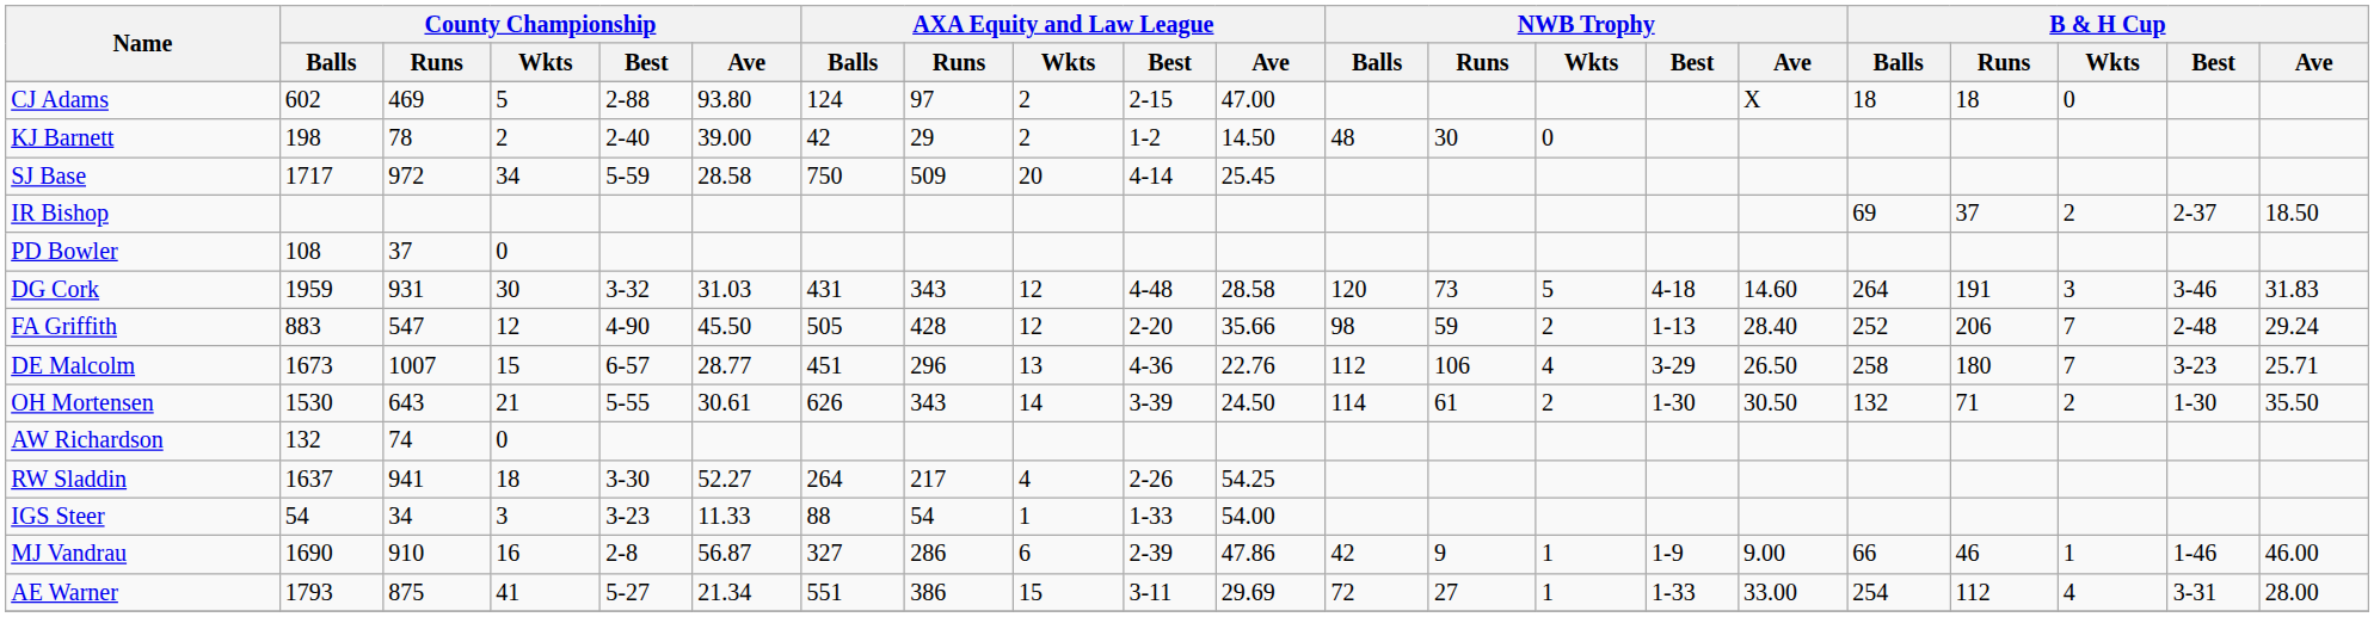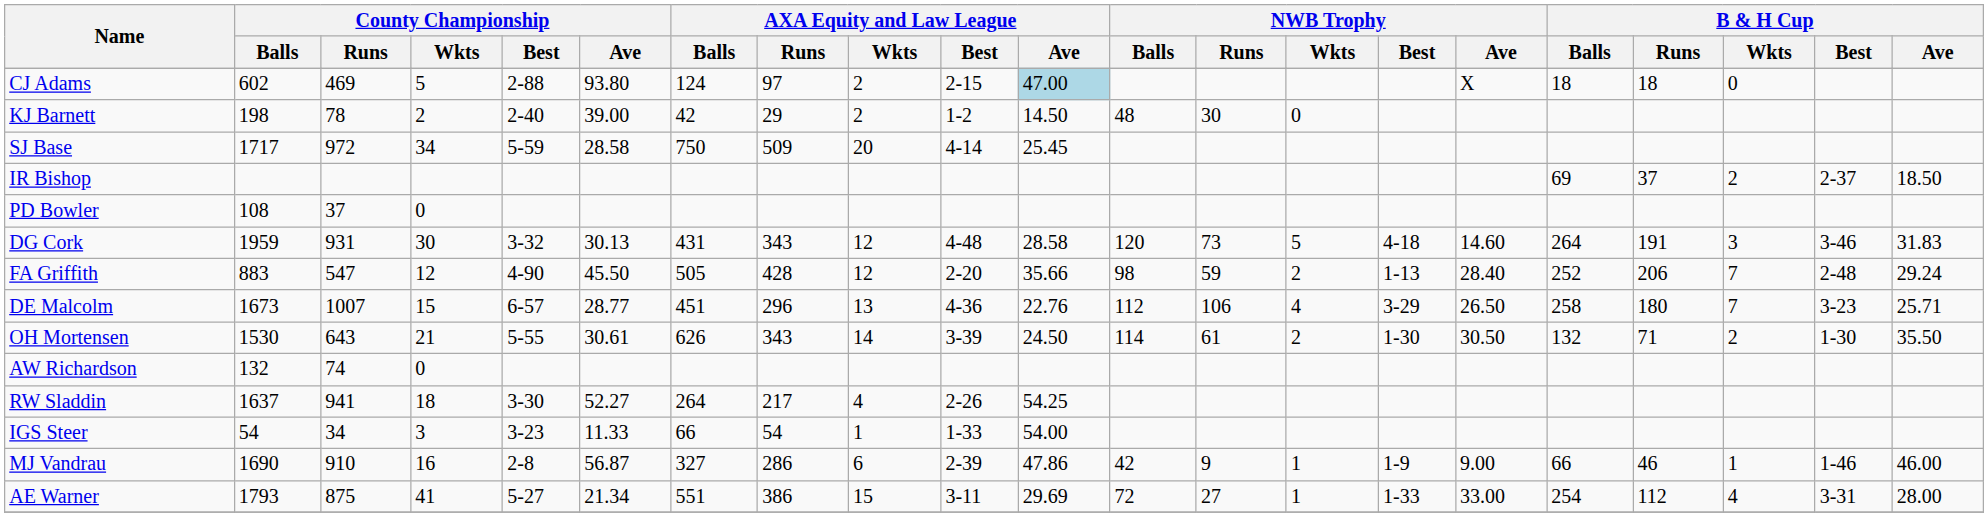 <table class="wikitable" width="100%">
 <tr bgcolor="#efefef">
 <th rowspan=2>Name</th>
 <th colspan=5><a href='#'>County Championship</a></th>
 <th colspan=5><a href='#'>AXA Equity and Law League</a></th>
 <th colspan=5><a href='#'>NWB Trophy</a></th>
 <th colspan=5><a href='#'>B & H Cup</a></th>
 </tr>
 <tr>
 <th>Balls</th>
 <th>Runs</th>
 <th>Wkts</th>
 <th>Best</th>
 <th>Ave</th>
 <th>Balls</th>
 <th>Runs</th>
 <th>Wkts</th>
 <th>Best</th>
 <th>Ave</th>
 <th>Balls</th>
 <th>Runs</th>
 <th>Wkts</th>
 <th>Best</th>
 <th>Ave</th>
 <th>Balls</th>
 <th>Runs</th>
 <th>Wkts</th>
 <th>Best</th>
 <th>Ave</th>
 </tr>
 <tr>
 </tr>
 <tr>
 <td><a href='#'>CJ Adams</a></td>
 <td>602</td>
 <td>469</td>
 <td>5</td>
 <td>2-88</td>
 <td>93.80</td>
 <td>124</td>
 <td>97</td>
 <td>2</td>
 <td>2-15</td>
-<td>47.00</td>
+<td style="background: lightblue;">47.00</td>
 <td></td>
 <td></td>
 <td></td>
 <td></td>
 <td>X</td>
 <td>18</td>
 <td>18</td>
 <td>0</td>
 <td></td>
 <td></td>
 </tr>
 <tr>
 <td><a href='#'>KJ Barnett</a></td>
 <td>198</td>
 <td>78</td>
 <td>2</td>
 <td>2-40</td>
 <td>39.00</td>
 <td>42</td>
 <td>29</td>
 <td>2</td>
 <td>1-2</td>
 <td>14.50</td>
 <td>48</td>
 <td>30</td>
 <td>0</td>
 <td></td>
 <td></td>
 <td></td>
 <td></td>
 <td></td>
 <td></td>
 <td></td>
 </tr>
 <tr>
 <td><a href='#'>SJ Base</a></td>
 <td>1717</td>
 <td>972</td>
 <td>34</td>
 <td>5-59</td>
 <td>28.58</td>
 <td>750</td>
 <td>509</td>
 <td>20</td>
 <td>4-14</td>
 <td>25.45</td>
 <td></td>
 <td></td>
 <td></td>
 <td></td>
 <td></td>
 <td></td>
 <td></td>
 <td></td>
 <td></td>
 <td></td>
 </tr>
 <tr>
 <td><a href='#'>IR Bishop</a></td>
 <td></td>
 <td></td>
 <td></td>
 <td></td>
 <td></td>
 <td></td>
 <td></td>
 <td></td>
 <td></td>
 <td></td>
 <td></td>
 <td></td>
 <td></td>
 <td></td>
 <td></td>
 <td>69</td>
 <td>37</td>
 <td>2</td>
 <td>2-37</td>
 <td>18.50</td>
 </tr>
 <tr>
 <td><a href='#'>PD Bowler</a></td>
 <td>108</td>
 <td>37</td>
 <td>0</td>
 <td></td>
 <td></td>
 <td></td>
 <td></td>
 <td></td>
 <td></td>
 <td></td>
 <td></td>
 <td></td>
 <td></td>
 <td></td>
 <td></td>
 <td></td>
 <td></td>
 <td></td>
 <td></td>
 <td></td>
 </tr>
 <tr>
 <td><a href='#'>DG Cork</a></td>
 <td>1959</td>
 <td>931</td>
 <td>30</td>
 <td>3-32</td>
-<td>31.03</td>
+<td>30.13</td>
 <td>431</td>
 <td>343</td>
 <td>12</td>
 <td>4-48</td>
 <td>28.58</td>
 <td>120</td>
 <td>73</td>
 <td>5</td>
 <td>4-18</td>
 <td>14.60</td>
 <td>264</td>
 <td>191</td>
 <td>3</td>
 <td>3-46</td>
 <td>31.83</td>
 </tr>
 <tr>
 <td><a href='#'>FA Griffith</a></td>
 <td>883</td>
 <td>547</td>
 <td>12</td>
 <td>4-90</td>
 <td>45.50</td>
 <td>505</td>
 <td>428</td>
 <td>12</td>
 <td>2-20</td>
 <td>35.66</td>
 <td>98</td>
 <td>59</td>
 <td>2</td>
 <td>1-13</td>
 <td>28.40</td>
 <td>252</td>
 <td>206</td>
 <td>7</td>
 <td>2-48</td>
 <td>29.24</td>
 </tr>
 <tr>
 <td><a href='#'>DE Malcolm</a></td>
 <td>1673</td>
 <td>1007</td>
 <td>15</td>
 <td>6-57</td>
 <td>28.77</td>
 <td>451</td>
 <td>296</td>
 <td>13</td>
 <td>4-36</td>
 <td>22.76</td>
 <td>112</td>
 <td>106</td>
 <td>4</td>
 <td>3-29</td>
 <td>26.50</td>
 <td>258</td>
 <td>180</td>
 <td>7</td>
 <td>3-23</td>
 <td>25.71</td>
 </tr>
 <tr>
 <td><a href='#'>OH Mortensen</a></td>
 <td>1530</td>
 <td>643</td>
 <td>21</td>
 <td>5-55</td>
 <td>30.61</td>
 <td>626</td>
 <td>343</td>
 <td>14</td>
 <td>3-39</td>
 <td>24.50</td>
 <td>114</td>
 <td>61</td>
 <td>2</td>
 <td>1-30</td>
 <td>30.50</td>
 <td>132</td>
 <td>71</td>
 <td>2</td>
 <td>1-30</td>
 <td>35.50</td>
 </tr>
 <tr>
 <td><a href='#'>AW Richardson</a></td>
 <td>132</td>
 <td>74</td>
 <td>0</td>
 <td></td>
 <td></td>
 <td></td>
 <td></td>
 <td></td>
 <td></td>
 <td></td>
 <td></td>
 <td></td>
 <td></td>
 <td></td>
 <td></td>
 <td></td>
 <td></td>
 <td></td>
 <td></td>
 <td></td>
 </tr>
 <tr>
 <td><a href='#'>RW Sladdin</a></td>
 <td>1637</td>
 <td>941</td>
 <td>18</td>
 <td>3-30</td>
 <td>52.27</td>
 <td>264</td>
 <td>217</td>
 <td>4</td>
 <td>2-26</td>
 <td>54.25</td>
 <td></td>
 <td></td>
 <td></td>
 <td></td>
 <td></td>
 <td></td>
 <td></td>
 <td></td>
 <td></td>
 <td></td>
 </tr>
 <tr>
 <td><a href='#'>IGS Steer</a></td>
 <td>54</td>
 <td>34</td>
 <td>3</td>
 <td>3-23</td>
 <td>11.33</td>
-<td>88</td>
+<td>66</td>
 <td>54</td>
 <td>1</td>
 <td>1-33</td>
 <td>54.00</td>
 <td></td>
 <td></td>
 <td></td>
 <td></td>
 <td></td>
 <td></td>
 <td></td>
 <td></td>
 <td></td>
 <td></td>
 </tr>
 <tr>
 <td><a href='#'>MJ Vandrau</a></td>
 <td>1690</td>
 <td>910</td>
 <td>16</td>
 <td>2-8</td>
 <td>56.87</td>
 <td>327</td>
 <td>286</td>
 <td>6</td>
 <td>2-39</td>
 <td>47.86</td>
 <td>42</td>
 <td>9</td>
 <td>1</td>
 <td>1-9</td>
 <td>9.00</td>
 <td>66</td>
 <td>46</td>
 <td>1</td>
 <td>1-46</td>
 <td>46.00</td>
 </tr>
 <tr>
 <td><a href='#'>AE Warner</a></td>
 <td>1793</td>
 <td>875</td>
 <td>41</td>
 <td>5-27</td>
 <td>21.34</td>
 <td>551</td>
 <td>386</td>
 <td>15</td>
 <td>3-11</td>
 <td>29.69</td>
 <td>72</td>
 <td>27</td>
 <td>1</td>
 <td>1-33</td>
 <td>33.00</td>
 <td>254</td>
 <td>112</td>
 <td>4</td>
 <td>3-31</td>
 <td>28.00   </td>
 </tr>
 <tr>
 </tr>
 </table>
